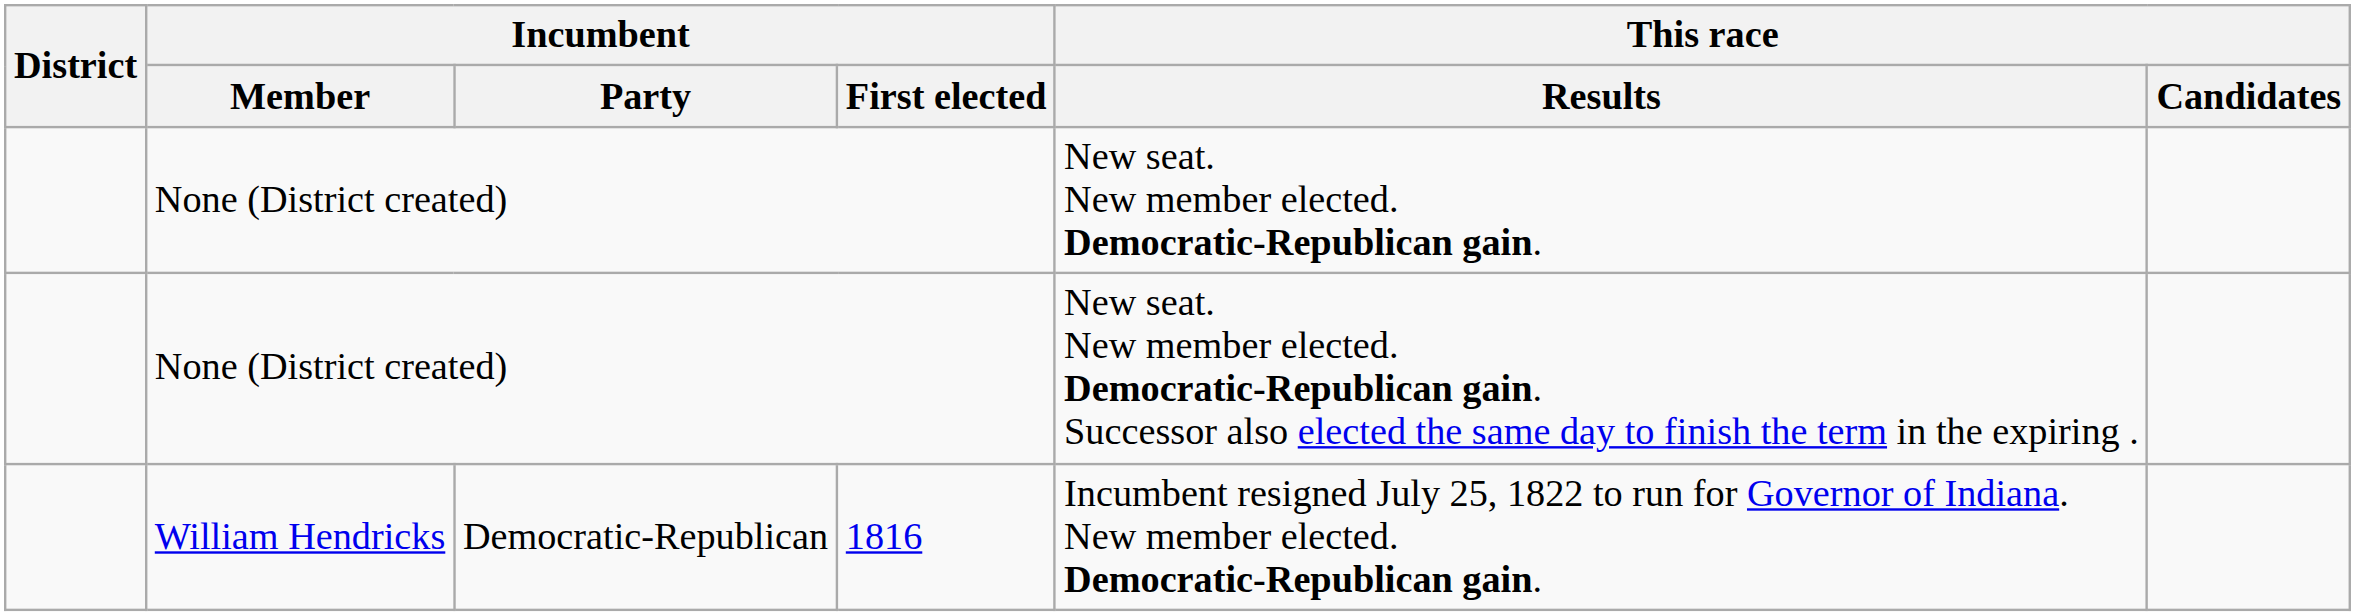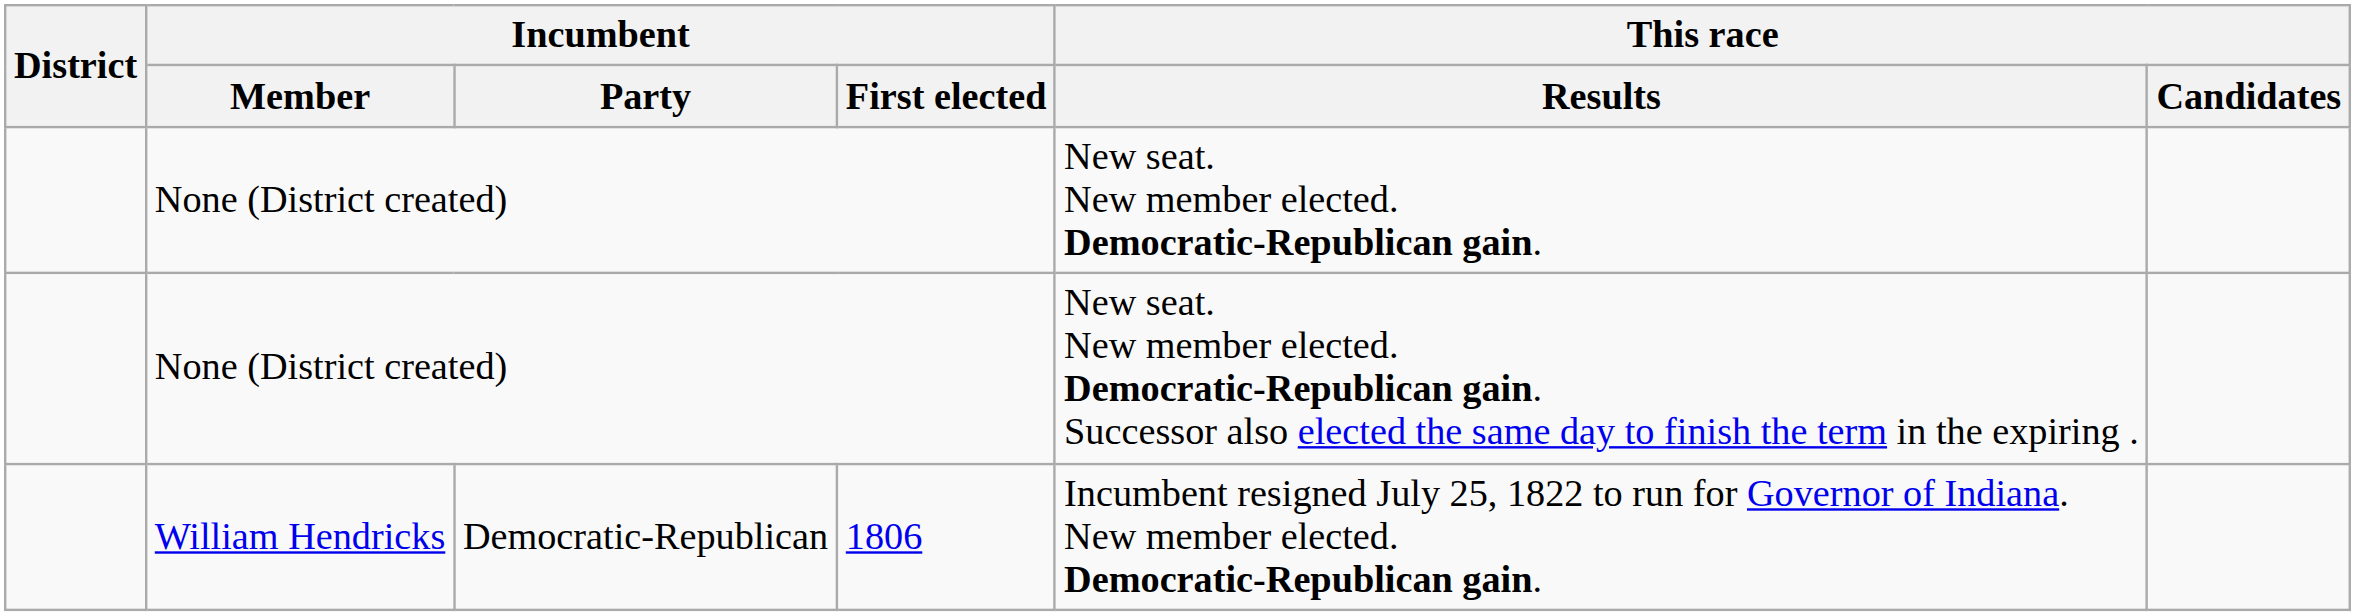 <table class=wikitable>
 <tr>
 <th rowspan=2>District</th>
 <th colspan=3>Incumbent</th>
 <th colspan=2>This race</th>
 </tr>
 <tr>
 <th>Member</th>
 <th>Party</th>
 <th>First elected</th>
 <th>Results</th>
 <th>Candidates</th>
 </tr>
 <tr>
 <td></td>
 <td colspan=3>None (District created)</td>
 <td>New seat.<br>New member elected.<br><strong>Democratic-Republican gain</strong>.</td>
 <td nowrap></td>
 </tr>
 <tr>
 <td></td>
 <td colspan=3>None (District created)</td>
 <td>New seat.<br>New member elected.<br><strong>Democratic-Republican gain</strong>.<br>Successor also <a href='#'>elected the same day to finish the term</a> in the expiring .</td>
 <td nowrap></td>
 </tr>
 <tr>
 <td></td>
 <td><a href='#'>William Hendricks</a><br></td>
 <td>Democratic-Republican</td>
-<td><a href='#'>1816</a></td>
+<td><a href='#'>1806</a></td>
 <td>Incumbent resigned July 25, 1822 to run for <a href='#'>Governor of Indiana</a>.<br>New member elected.<br><strong>Democratic-Republican gain</strong>.</td>
 <td nowrap></td>
 </tr>
 </table>
